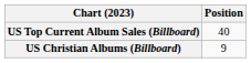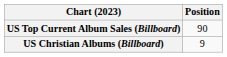 <table class="wikitable plainrowheaders" style="text-align:center">
 <tr>
 <th scope="col">Chart (2023)</th>
 <th scope="col">Position</th>
 </tr>
 <tr>
 <th scope="row">US Top Current Album Sales (<em>Billboard</em>)</th>
-<td>40</td>
+<td>90</td>
 </tr>
 <tr>
 <th scope="row">US Christian Albums (<em>Billboard</em>)</th>
 <td>9</td>
 </tr>
 </table>
